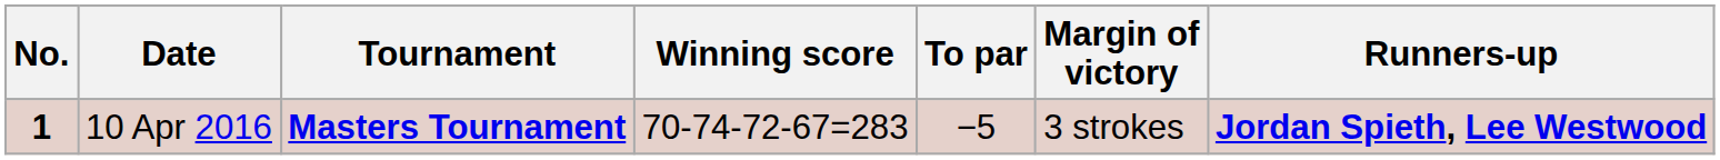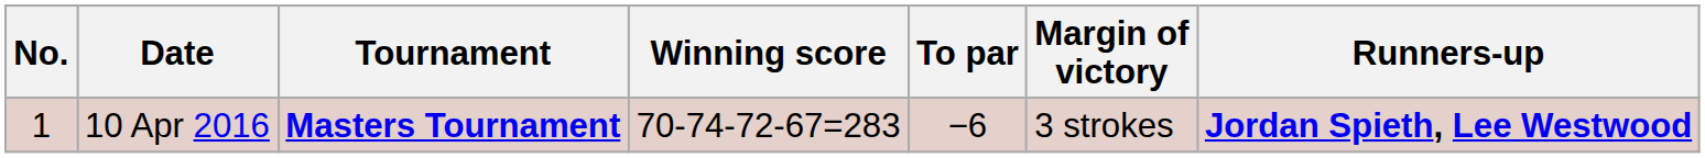 <table class="wikitable" style="font-size:95%;">
 <tr>
 <th>No.</th>
 <th>Date</th>
 <th>Tournament</th>
 <th>Winning score</th>
 <th>To par</th>
 <th>Margin of<br>victory</th>
 <th>Runners-up</th>
 </tr>
 <tr style="background:#e5d1cb;">
-<td align=center><strong>1</strong></td>
+<td align=center>1</td>
 <td align=right>10 Apr <a href='#'>2016</a></td>
 <td><strong><a href='#'>Masters Tournament</a></strong></td>
 <td>70-74-72-67=283</td>
-<td align=center>−5</td>
+<td align=center>−6</td>
 <td>3 strokes</td>
 <td><strong> <a href='#'>Jordan Spieth</a>,  <a href='#'>Lee Westwood</a></strong></td>
 </tr>
 </table>
